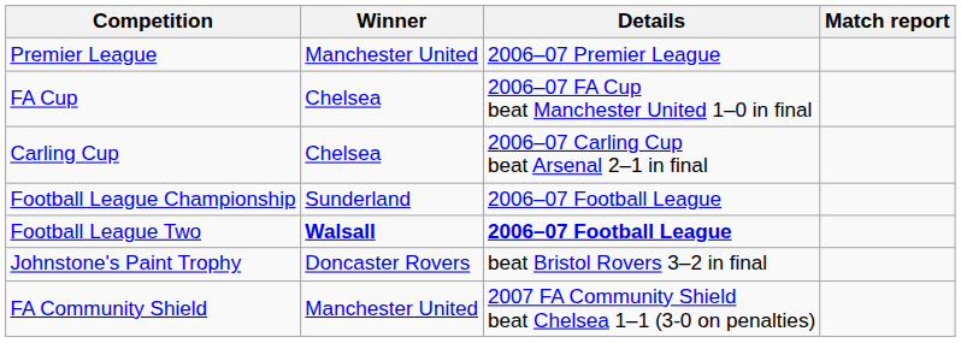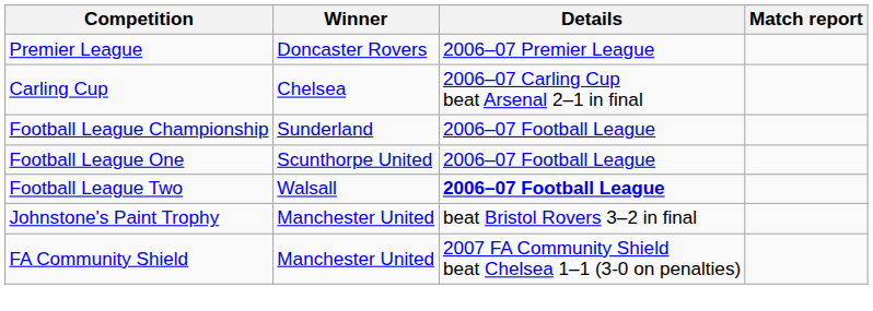 <table class="wikitable">
 <tr>
 <th>Competition</th>
 <th>Winner</th>
 <th>Details</th>
 <th>Match report</th>
 </tr>
 <tr>
 <td><a href='#'>Premier League</a></td>
-<td><a href='#'>Manchester United</a></td>
+<td><a href='#'>Doncaster Rovers</a></td>
 <td><a href='#'>2006–07 Premier League</a></td>
-<td></td>
-</tr>
-<tr>
-<td><a href='#'>FA Cup</a></td>
-<td><a href='#'>Chelsea</a></td>
-<td><a href='#'>2006–07 FA Cup</a><br>beat <a href='#'>Manchester United</a> 1–0 in final</td>
 <td></td>
 </tr>
 <tr>
 <td><a href='#'>Carling Cup</a></td>
 <td><a href='#'>Chelsea</a></td>
 <td><a href='#'>2006–07 Carling Cup</a><br>beat <a href='#'>Arsenal</a> 2–1 in final</td>
 <td></td>
 </tr>
 <tr>
 <td><a href='#'>Football League Championship</a></td>
 <td><a href='#'>Sunderland</a></td>
 <td><a href='#'>2006–07 Football League</a></td>
 <td></td>
 </tr>
 <tr>
+<td><a href='#'>Football League One</a></td>
+<td><a href='#'>Scunthorpe United</a></td>
+<td><a href='#'>2006–07 Football League</a></td>
+<td></td>
+</tr>
+<tr>
 <td><a href='#'>Football League Two</a></td>
-<td><strong><a href='#'>Walsall</a></strong></td>
+<td><a href='#'>Walsall</a></td>
 <td><strong><a href='#'>2006–07 Football League</a></strong></td>
 <td></td>
 </tr>
 <tr>
 <td><a href='#'>Johnstone's Paint Trophy</a></td>
-<td><a href='#'>Doncaster Rovers</a></td>
+<td><a href='#'>Manchester United</a></td>
 <td>beat <a href='#'>Bristol Rovers</a> 3–2 in final</td>
 <td></td>
 </tr>
 <tr>
 <td><a href='#'>FA Community Shield</a></td>
 <td><a href='#'>Manchester United</a></td>
 <td><a href='#'>2007 FA Community Shield</a><br>beat <a href='#'>Chelsea</a> 1–1 (3-0 on penalties)</td>
 <td></td>
 </tr>
 </table>
